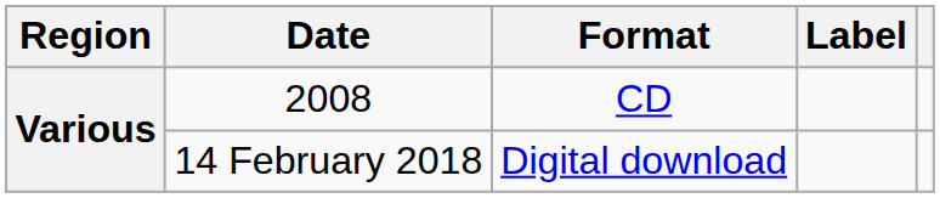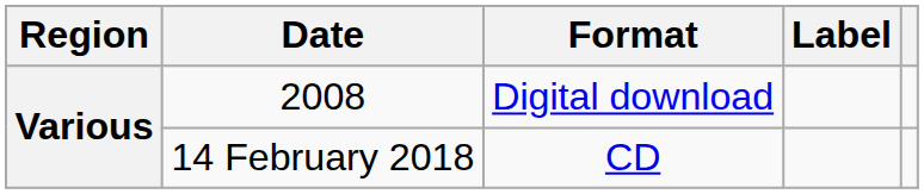 <table class="wikitable plainrowheaders" style="text-align:center">
 <tr>
 <th scope="col">Region</th>
 <th scope="col">Date</th>
 <th scope="col">Format</th>
 <th scope="col">Label</th>
 <th scope="col"></th>
 </tr>
 <tr>
 <th scope="row" rowspan="2">Various</th>
 <td>2008</td>
-<td><a href='#'>CD</a></td>
+<td><a href='#'>Digital download</a></td>
 <td></td>
 <td></td>
 </tr>
 <tr>
 <td>14 February 2018</td>
-<td><a href='#'>Digital download</a></td>
+<td><a href='#'>CD</a></td>
 <td></td>
 <td></td>
 </tr>
 </table>
